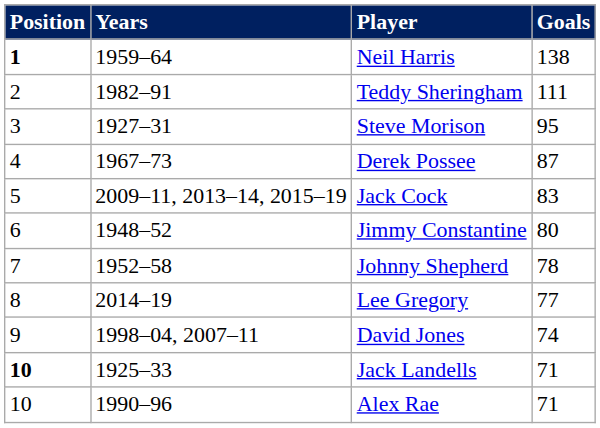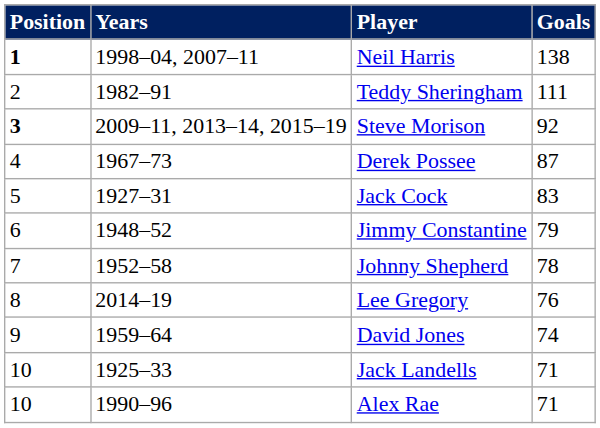 <table class="wikitable" style="background:#fff; text-align:left;">
 <tr style="font-weight:bold; color:#fff; background:#002060;"|>
 <td><strong>Position</strong></td>
 <td><strong>Years</strong></td>
 <td><strong>Player</strong></td>
 <td><strong>Goals</strong></td>
 </tr>
 <tr>
 <td><strong>1</strong></td>
-<td>1959–64</td>
+<td>1998–04, 2007–11</td>
 <td> <a href='#'>Neil Harris</a></td>
 <td>138</td>
 </tr>
 <tr>
 <td>2</td>
 <td>1982–91</td>
 <td> <a href='#'>Teddy Sheringham</a></td>
 <td>111</td>
 </tr>
 <tr>
-<td>3</td>
-<td>1927–31</td>
+<td><strong>3</strong></td>
+<td>2009–11, 2013–14, 2015–19</td>
 <td> <a href='#'>Steve Morison</a></td>
-<td>95</td>
+<td>92</td>
 </tr>
 <tr>
 <td>4</td>
 <td>1967–73</td>
 <td> <a href='#'>Derek Possee</a></td>
 <td>87</td>
 </tr>
 <tr>
 <td>5</td>
-<td>2009–11, 2013–14, 2015–19</td>
+<td>1927–31</td>
 <td> <a href='#'>Jack Cock</a></td>
 <td>83</td>
 </tr>
 <tr>
 <td>6</td>
 <td>1948–52</td>
 <td> <a href='#'>Jimmy Constantine</a></td>
-<td>80</td>
+<td>79</td>
 </tr>
 <tr>
 <td>7</td>
 <td>1952–58</td>
 <td> <a href='#'>Johnny Shepherd</a></td>
 <td>78</td>
 </tr>
 <tr>
 <td>8</td>
 <td>2014–19</td>
 <td> <a href='#'>Lee Gregory</a></td>
-<td>77</td>
+<td>76</td>
 </tr>
 <tr>
 <td>9</td>
-<td>1998–04, 2007–11</td>
+<td>1959–64</td>
 <td> <a href='#'>David Jones</a></td>
 <td>74</td>
 </tr>
 <tr>
-<td><strong>10</strong></td>
+<td>10</td>
 <td>1925–33</td>
 <td> <a href='#'>Jack Landells</a></td>
 <td>71</td>
 </tr>
 <tr>
 <td>10</td>
 <td>1990–96</td>
 <td> <a href='#'>Alex Rae</a></td>
 <td>71</td>
 </tr>
 </table>
